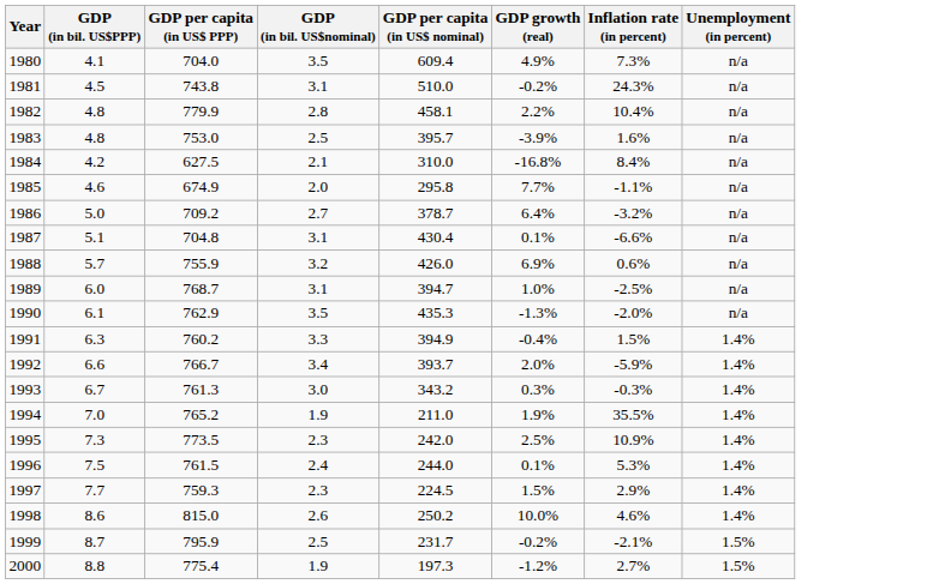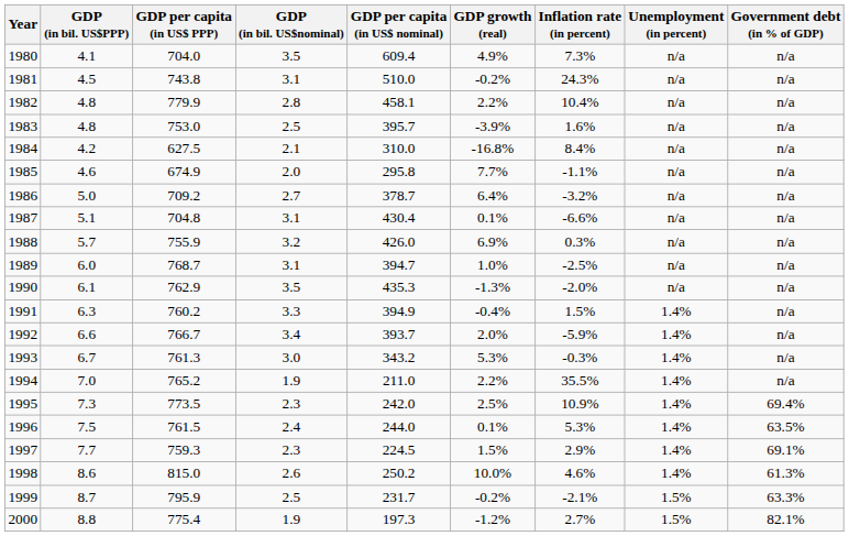 <table class="wikitable" style="text-align:center;">
 <tr>
 <th>Year</th>
 <th>GDP<br><small>(in bil. US$PPP)</small></th>
 <th>GDP per capita<br><small>(in US$ PPP)</small></th>
 <th>GDP<br><small>(in bil. US$nominal)</small></th>
 <th>GDP per capita<br><small>(in US$ nominal)</small></th>
 <th>GDP growth<br><small>(real)</small></th>
 <th>Inflation rate<br><small>(in percent)</small></th>
 <th>Unemployment<br><small>(in percent)</small></th>
+<th>Government debt<br><small>(in % of GDP)</small></th>
 </tr>
 <tr>
 <td>1980</td>
 <td>4.1</td>
 <td>704.0</td>
 <td>3.5</td>
 <td>609.4</td>
 <td>4.9%</td>
 <td>7.3%</td>
+<td>n/a</td>
 <td>n/a</td>
 </tr>
 <tr>
 <td>1981</td>
 <td>4.5</td>
 <td>743.8</td>
 <td>3.1</td>
 <td>510.0</td>
 <td>-0.2%</td>
 <td>24.3%</td>
 <td>n/a</td>
+<td>n/a</td>
 </tr>
 <tr>
 <td>1982</td>
 <td>4.8</td>
 <td>779.9</td>
 <td>2.8</td>
 <td>458.1</td>
 <td>2.2%</td>
 <td>10.4%</td>
+<td>n/a</td>
 <td>n/a</td>
 </tr>
 <tr>
 <td>1983</td>
 <td>4.8</td>
 <td>753.0</td>
 <td>2.5</td>
 <td>395.7</td>
 <td>-3.9%</td>
 <td>1.6%</td>
 <td>n/a</td>
+<td>n/a</td>
 </tr>
 <tr>
 <td>1984</td>
 <td>4.2</td>
 <td>627.5</td>
 <td>2.1</td>
 <td>310.0</td>
 <td>-16.8%</td>
 <td>8.4%</td>
+<td>n/a</td>
 <td>n/a</td>
 </tr>
 <tr>
 <td>1985</td>
 <td>4.6</td>
 <td>674.9</td>
 <td>2.0</td>
 <td>295.8</td>
 <td>7.7%</td>
 <td>-1.1%</td>
 <td>n/a</td>
+<td>n/a</td>
 </tr>
 <tr>
 <td>1986</td>
 <td>5.0</td>
 <td>709.2</td>
 <td>2.7</td>
 <td>378.7</td>
 <td>6.4%</td>
 <td>-3.2%</td>
+<td>n/a</td>
 <td>n/a</td>
 </tr>
 <tr>
 <td>1987</td>
 <td>5.1</td>
 <td>704.8</td>
 <td>3.1</td>
 <td>430.4</td>
 <td>0.1%</td>
 <td>-6.6%</td>
 <td>n/a</td>
+<td>n/a</td>
 </tr>
 <tr>
 <td>1988</td>
 <td>5.7</td>
 <td>755.9</td>
 <td>3.2</td>
 <td>426.0</td>
 <td>6.9%</td>
-<td>0.6%</td>
+<td>0.3%</td>
+<td>n/a</td>
 <td>n/a</td>
 </tr>
 <tr>
 <td>1989</td>
 <td>6.0</td>
 <td>768.7</td>
 <td>3.1</td>
 <td>394.7</td>
 <td>1.0%</td>
 <td>-2.5%</td>
 <td>n/a</td>
+<td>n/a</td>
 </tr>
 <tr>
 <td>1990</td>
 <td>6.1</td>
 <td>762.9</td>
 <td>3.5</td>
 <td>435.3</td>
 <td>-1.3%</td>
 <td>-2.0%</td>
+<td>n/a</td>
 <td>n/a</td>
 </tr>
 <tr>
 <td>1991</td>
 <td>6.3</td>
 <td>760.2</td>
 <td>3.3</td>
 <td>394.9</td>
 <td>-0.4%</td>
 <td>1.5%</td>
 <td>1.4%</td>
+<td>n/a</td>
 </tr>
 <tr>
 <td>1992</td>
 <td>6.6</td>
 <td>766.7</td>
 <td>3.4</td>
 <td>393.7</td>
 <td>2.0%</td>
 <td>-5.9%</td>
 <td>1.4%</td>
+<td>n/a</td>
 </tr>
 <tr>
 <td>1993</td>
 <td>6.7</td>
 <td>761.3</td>
 <td>3.0</td>
 <td>343.2</td>
-<td>0.3%</td>
+<td>5.3%</td>
 <td>-0.3%</td>
 <td>1.4%</td>
+<td>n/a</td>
 </tr>
 <tr>
 <td>1994</td>
 <td>7.0</td>
 <td>765.2</td>
 <td>1.9</td>
 <td>211.0</td>
-<td>1.9%</td>
+<td>2.2%</td>
 <td>35.5%</td>
 <td>1.4%</td>
+<td>n/a</td>
 </tr>
 <tr>
 <td>1995</td>
 <td>7.3</td>
 <td>773.5</td>
 <td>2.3</td>
 <td>242.0</td>
 <td>2.5%</td>
 <td>10.9%</td>
 <td>1.4%</td>
+<td>69.4%</td>
 </tr>
 <tr>
 <td>1996</td>
 <td>7.5</td>
 <td>761.5</td>
 <td>2.4</td>
 <td>244.0</td>
 <td>0.1%</td>
 <td>5.3%</td>
 <td>1.4%</td>
+<td>63.5%</td>
 </tr>
 <tr>
 <td>1997</td>
 <td>7.7</td>
 <td>759.3</td>
 <td>2.3</td>
 <td>224.5</td>
 <td>1.5%</td>
 <td>2.9%</td>
 <td>1.4%</td>
+<td>69.1%</td>
 </tr>
 <tr>
 <td>1998</td>
 <td>8.6</td>
 <td>815.0</td>
 <td>2.6</td>
 <td>250.2</td>
 <td>10.0%</td>
 <td>4.6%</td>
 <td>1.4%</td>
+<td>61.3%</td>
 </tr>
 <tr>
 <td>1999</td>
 <td>8.7</td>
 <td>795.9</td>
 <td>2.5</td>
 <td>231.7</td>
 <td>-0.2%</td>
 <td>-2.1%</td>
 <td>1.5%</td>
+<td>63.3%</td>
 </tr>
 <tr>
 <td>2000</td>
 <td>8.8</td>
 <td>775.4</td>
 <td>1.9</td>
 <td>197.3</td>
 <td>-1.2%</td>
 <td>2.7%</td>
 <td>1.5%</td>
+<td>82.1%</td>
 </tr>
 </table>
